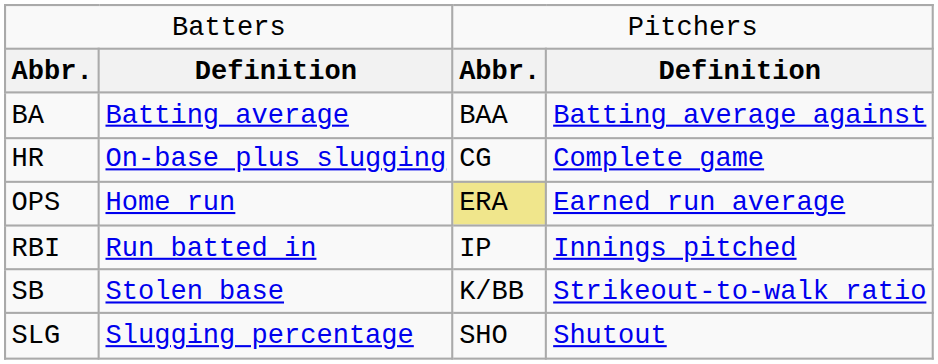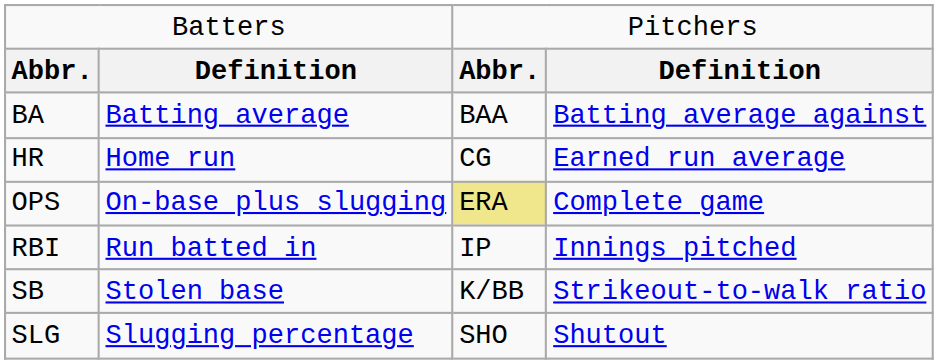 <table class="wikitable">
 <tr>
 <td colspan=2 align=center>Batters</td>
 <td colspan=2 align=center>Pitchers</td>
 </tr>
 <tr>
 <th>Abbr.</th>
 <th>Definition</th>
 <th>Abbr.</th>
 <th>Definition</th>
 </tr>
 <tr>
 <td>BA</td>
 <td><a href='#'>Batting average</a></td>
 <td>BAA</td>
 <td><a href='#'>Batting average against</a></td>
 </tr>
 <tr>
 <td>HR</td>
-<td><a href='#'>On-base plus slugging</a></td>
+<td><a href='#'>Home run</a></td>
 <td>CG</td>
-<td><a href='#'>Complete game</a></td>
+<td><a href='#'>Earned run average</a></td>
 </tr>
 <tr>
 <td>OPS</td>
-<td><a href='#'>Home run</a></td>
+<td><a href='#'>On-base plus slugging</a></td>
 <td style="background: khaki;">ERA</td>
-<td><a href='#'>Earned run average</a></td>
+<td><a href='#'>Complete game</a></td>
 </tr>
 <tr>
 <td>RBI</td>
 <td><a href='#'>Run batted in</a></td>
 <td>IP</td>
 <td><a href='#'>Innings pitched</a></td>
 </tr>
 <tr>
 <td>SB</td>
 <td><a href='#'>Stolen base</a></td>
 <td>K/BB</td>
 <td><a href='#'>Strikeout-to-walk ratio</a></td>
 </tr>
 <tr>
 <td>SLG</td>
 <td><a href='#'>Slugging percentage</a></td>
 <td>SHO</td>
 <td><a href='#'>Shutout</a></td>
 </tr>
 </table>
